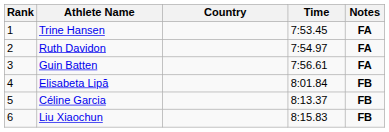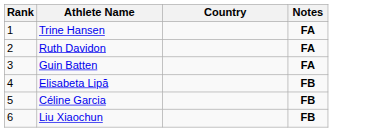 <table class="wikitable">
 <tr>
 <th width=25>Rank</th>
 <th width=175>Athlete Name</th>
 <th width=175>Country</th>
-<th width=75>Time</th>
 <th width=50>Notes</th>
 </tr>
 <tr>
 <td>1</td>
 <td><a href='#'>Trine Hansen</a></td>
 <td></td>
-<td>7:53.45</td>
 <td align=center><strong>FA</strong></td>
 </tr>
 <tr>
 <td>2</td>
 <td><a href='#'>Ruth Davidon</a></td>
 <td></td>
-<td>7:54.97</td>
 <td align=center><strong>FA</strong></td>
 </tr>
 <tr>
 <td>3</td>
 <td><a href='#'>Guin Batten</a></td>
 <td></td>
-<td>7:56.61</td>
 <td align=center><strong>FA</strong></td>
 </tr>
 <tr>
 <td>4</td>
 <td><a href='#'>Elisabeta Lipă</a></td>
 <td></td>
-<td>8:01.84</td>
 <td align=center><strong>FB</strong></td>
 </tr>
 <tr>
 <td>5</td>
 <td><a href='#'>Céline Garcia</a></td>
 <td></td>
-<td>8:13.37</td>
 <td align=center><strong>FB</strong></td>
 </tr>
 <tr>
 <td>6</td>
 <td><a href='#'>Liu Xiaochun</a></td>
 <td></td>
-<td>8:15.83</td>
 <td align=center><strong>FB</strong></td>
 </tr>
 </table>
